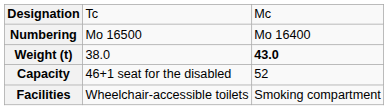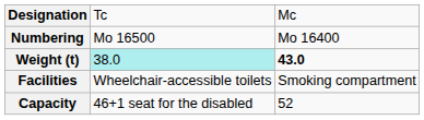 <table class="wikitable">
 <tr>
 <th>Designation</th>
 <td>Tc</td>
 <td>Mc</td>
 </tr>
 <tr>
 <th>Numbering</th>
 <td>Mo 16500</td>
 <td>Mo 16400</td>
 </tr>
 <tr>
 <th>Weight (t)</th>
-<td>38.0</td>
+<td style="background: paleturquoise;">38.0</td>
 <td><strong>43.0</strong></td>
+</tr>
+<tr>
+<th>Facilities</th>
+<td>Wheelchair-accessible toilets</td>
+<td>Smoking compartment</td>
 </tr>
 <tr>
 <th>Capacity</th>
 <td>46+1 seat for the disabled</td>
 <td>52</td>
 </tr>
-<tr>
-<th>Facilities</th>
-<td>Wheelchair-accessible toilets</td>
-<td>Smoking compartment</td>
-</tr>
 </table>
